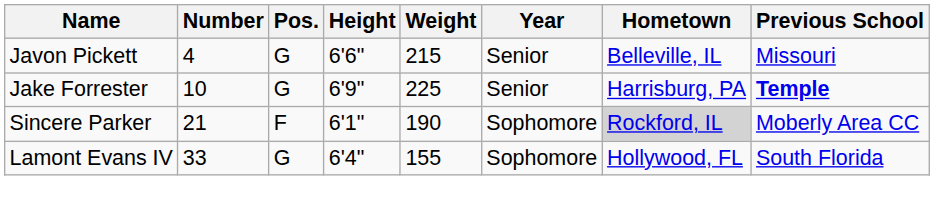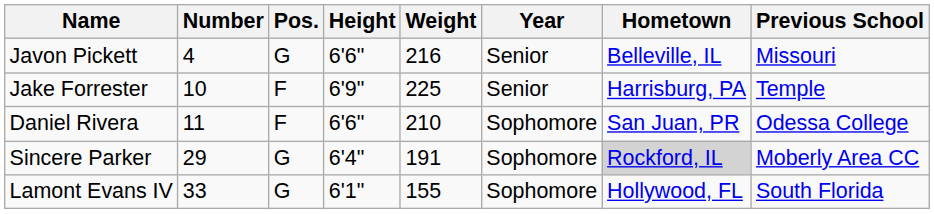 <table class="wikitable sortable" border="1">
 <tr>
 <th>Name</th>
 <th>Number</th>
 <th>Pos.</th>
 <th>Height</th>
 <th>Weight</th>
 <th>Year</th>
 <th>Hometown</th>
 <th class="unsortable">Previous School</th>
 </tr>
 <tr>
 <td>Javon Pickett</td>
 <td>4</td>
 <td>G</td>
 <td>6'6"</td>
-<td>215</td>
+<td>216</td>
 <td>Senior</td>
 <td><a href='#'>Belleville, IL</a></td>
 <td><a href='#'>Missouri</a></td>
 </tr>
 <tr>
 <td>Jake Forrester</td>
 <td>10</td>
-<td>G</td>
+<td>F</td>
 <td>6'9"</td>
 <td>225</td>
 <td>Senior</td>
 <td><a href='#'>Harrisburg, PA</a></td>
-<td><strong><a href='#'>Temple</a></strong></td>
+<td><a href='#'>Temple</a></td>
+</tr>
+<tr>
+<td>Daniel Rivera</td>
+<td>11</td>
+<td>F</td>
+<td>6'6"</td>
+<td>210</td>
+<td>Sophomore</td>
+<td><a href='#'>San Juan, PR</a></td>
+<td><a href='#'>Odessa College</a></td>
 </tr>
 <tr>
 <td>Sincere Parker</td>
-<td>21</td>
-<td>F</td>
-<td>6'1"</td>
-<td>190</td>
+<td>29</td>
+<td>G</td>
+<td>6'4"</td>
+<td>191</td>
 <td>Sophomore</td>
 <td style="background: lightgrey;"><a href='#'>Rockford, IL</a></td>
 <td><a href='#'>Moberly Area CC</a></td>
 </tr>
 <tr>
 <td>Lamont Evans IV</td>
 <td>33</td>
 <td>G</td>
-<td>6'4"</td>
+<td>6'1"</td>
 <td>155</td>
 <td>Sophomore</td>
 <td><a href='#'>Hollywood, FL</a></td>
 <td><a href='#'>South Florida</a></td>
 </tr>
 </table>
